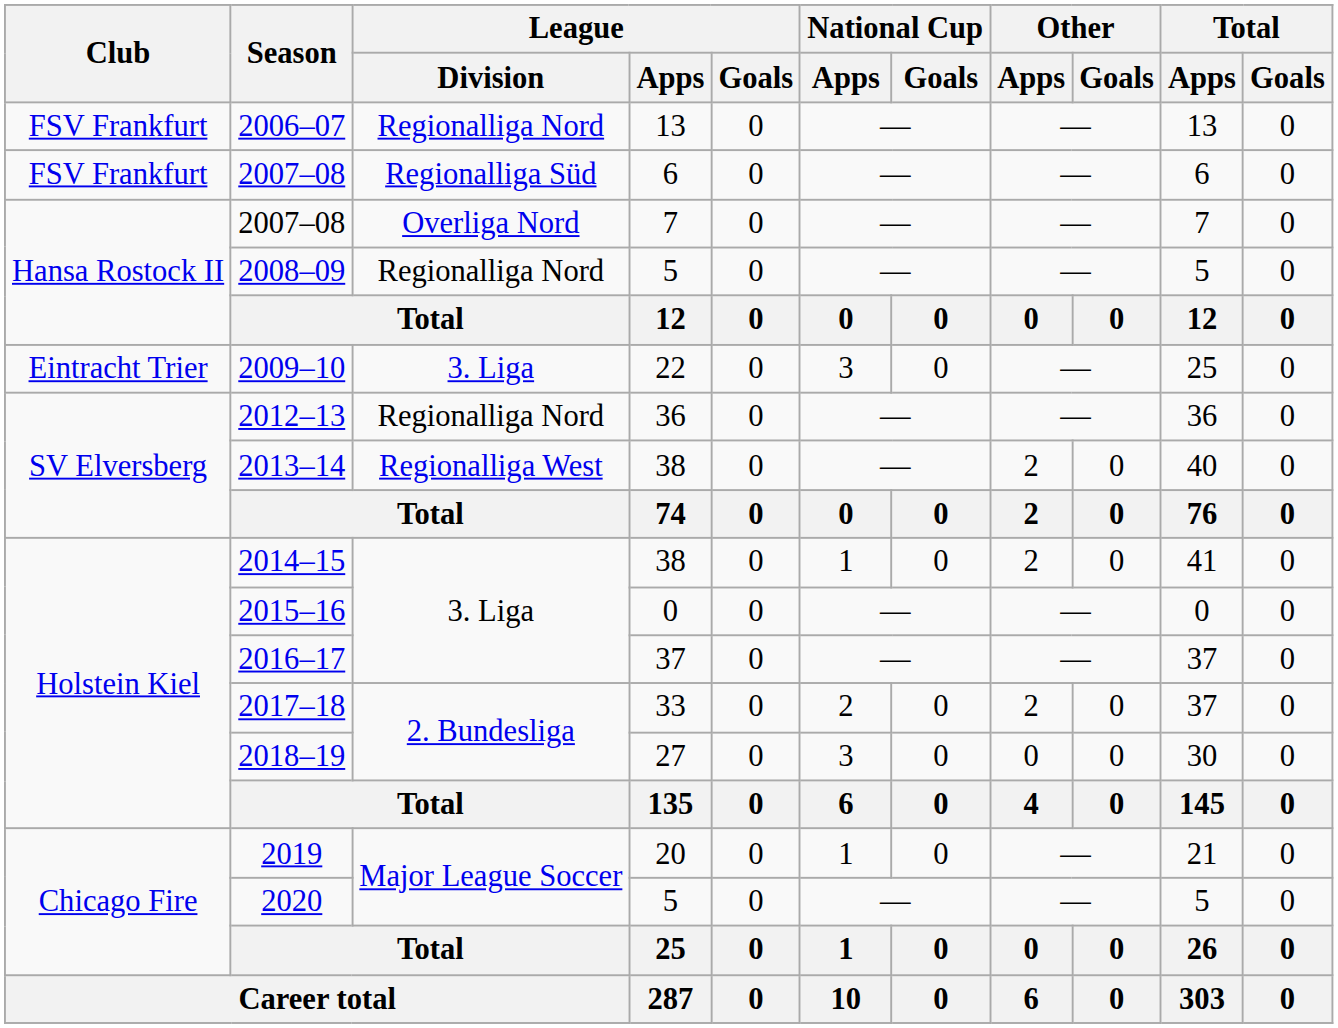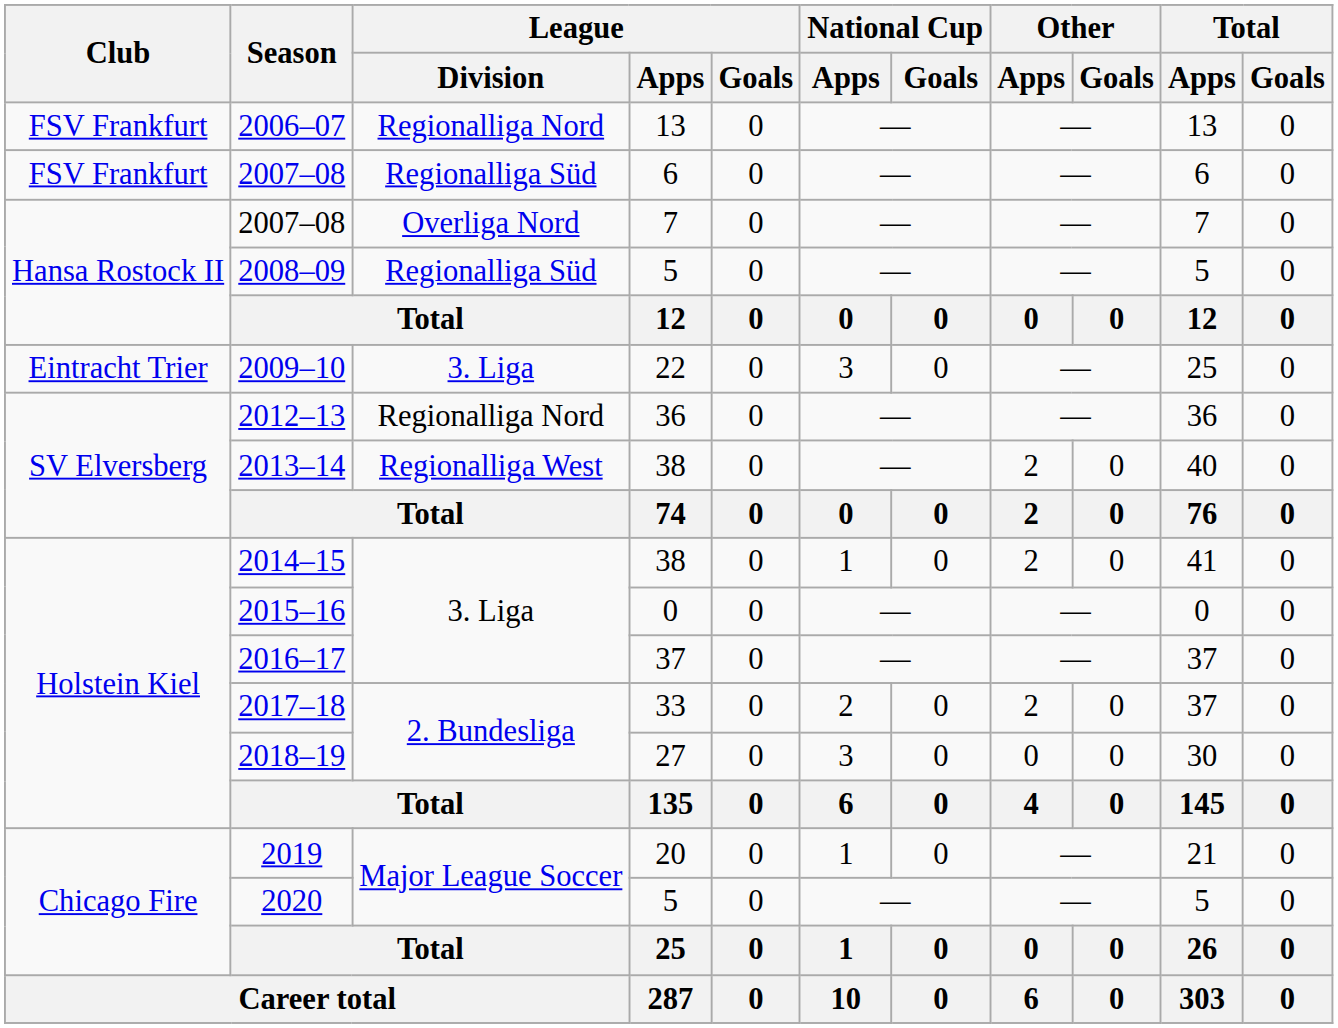 <table class="wikitable" style="text-align:center">
 <tr>
 <th rowspan="2">Club</th>
 <th rowspan="2">Season</th>
 <th colspan="3">League</th>
 <th colspan="2">National Cup</th>
 <th colspan="2">Other</th>
 <th colspan="2">Total</th>
 </tr>
 <tr>
 <th>Division</th>
 <th>Apps</th>
 <th>Goals</th>
 <th>Apps</th>
 <th>Goals</th>
 <th>Apps</th>
 <th>Goals</th>
 <th>Apps</th>
 <th>Goals</th>
 </tr>
 <tr>
 <td><a href='#'>FSV Frankfurt</a></td>
 <td><a href='#'>2006–07</a></td>
 <td><a href='#'>Regionalliga Nord</a></td>
 <td>13</td>
 <td>0</td>
 <td colspan="2">—</td>
 <td colspan="2">—</td>
 <td>13</td>
 <td>0</td>
 </tr>
 <tr>
 <td><a href='#'>FSV Frankfurt</a></td>
 <td><a href='#'>2007–08</a></td>
 <td><a href='#'>Regionalliga Süd</a></td>
 <td>6</td>
 <td>0</td>
 <td colspan="2">—</td>
 <td colspan="2">—</td>
 <td>6</td>
 <td>0</td>
 </tr>
 <tr>
 <td rowspan="3"><a href='#'>Hansa Rostock II</a></td>
 <td>2007–08</td>
 <td><a href='#'>Overliga Nord</a></td>
 <td>7</td>
 <td>0</td>
 <td colspan="2">—</td>
 <td colspan="2">—</td>
 <td>7</td>
 <td>0</td>
 </tr>
 <tr>
 <td><a href='#'>2008–09</a></td>
-<td>Regionalliga Nord</td>
+<td><a href='#'>Regionalliga Süd</a></td>
 <td>5</td>
 <td>0</td>
 <td colspan="2">—</td>
 <td colspan="2">—</td>
 <td>5</td>
 <td>0</td>
 </tr>
 <tr>
 <th colspan="2">Total</th>
 <th>12</th>
 <th>0</th>
 <th>0</th>
 <th>0</th>
 <th>0</th>
 <th>0</th>
 <th>12</th>
 <th>0</th>
 </tr>
 <tr>
 <td><a href='#'>Eintracht Trier</a></td>
 <td><a href='#'>2009–10</a></td>
 <td><a href='#'>3. Liga</a></td>
 <td>22</td>
 <td>0</td>
 <td>3</td>
 <td>0</td>
 <td colspan="2">—</td>
 <td>25</td>
 <td>0</td>
 </tr>
 <tr>
 <td rowspan="3"><a href='#'>SV Elversberg</a></td>
 <td><a href='#'>2012–13</a></td>
 <td>Regionalliga Nord</td>
 <td>36</td>
 <td>0</td>
 <td colspan="2">—</td>
 <td colspan="2">—</td>
 <td>36</td>
 <td>0</td>
 </tr>
 <tr>
 <td><a href='#'>2013–14</a></td>
 <td><a href='#'>Regionalliga West</a></td>
 <td>38</td>
 <td>0</td>
 <td colspan="2">—</td>
 <td>2</td>
 <td>0</td>
 <td>40</td>
 <td>0</td>
 </tr>
 <tr>
 <th colspan="2">Total</th>
 <th>74</th>
 <th>0</th>
 <th>0</th>
 <th>0</th>
 <th>2</th>
 <th>0</th>
 <th>76</th>
 <th>0</th>
 </tr>
 <tr>
 <td rowspan="6"><a href='#'>Holstein Kiel</a></td>
 <td><a href='#'>2014–15</a></td>
 <td rowspan="3">3. Liga</td>
 <td>38</td>
 <td>0</td>
 <td>1</td>
 <td>0</td>
 <td>2</td>
 <td>0</td>
 <td>41</td>
 <td>0</td>
 </tr>
 <tr>
 <td><a href='#'>2015–16</a></td>
 <td>0</td>
 <td>0</td>
 <td colspan="2">—</td>
 <td colspan="2">—</td>
 <td>0</td>
 <td>0</td>
 </tr>
 <tr>
 <td><a href='#'>2016–17</a></td>
 <td>37</td>
 <td>0</td>
 <td colspan="2">—</td>
 <td colspan="2">—</td>
 <td>37</td>
 <td>0</td>
 </tr>
 <tr>
 <td><a href='#'>2017–18</a></td>
 <td rowspan="2"><a href='#'>2. Bundesliga</a></td>
 <td>33</td>
 <td>0</td>
 <td>2</td>
 <td>0</td>
 <td>2</td>
 <td>0</td>
 <td>37</td>
 <td>0</td>
 </tr>
 <tr>
 <td><a href='#'>2018–19</a></td>
 <td>27</td>
 <td>0</td>
 <td>3</td>
 <td>0</td>
 <td>0</td>
 <td>0</td>
 <td>30</td>
 <td>0</td>
 </tr>
 <tr>
 <th colspan="2">Total</th>
 <th>135</th>
 <th>0</th>
 <th>6</th>
 <th>0</th>
 <th>4</th>
 <th>0</th>
 <th>145</th>
 <th>0</th>
 </tr>
 <tr>
 <td rowspan="3"><a href='#'>Chicago Fire</a></td>
 <td><a href='#'>2019</a></td>
 <td rowspan="2"><a href='#'>Major League Soccer</a></td>
 <td>20</td>
 <td>0</td>
 <td>1</td>
 <td>0</td>
 <td colspan="2">—</td>
 <td>21</td>
 <td>0</td>
 </tr>
 <tr>
 <td><a href='#'>2020</a></td>
 <td>5</td>
 <td>0</td>
 <td colspan="2">—</td>
 <td colspan="2">—</td>
 <td>5</td>
 <td>0</td>
 </tr>
 <tr>
 <th colspan="2">Total</th>
 <th>25</th>
 <th>0</th>
 <th>1</th>
 <th>0</th>
 <th>0</th>
 <th>0</th>
 <th>26</th>
 <th>0</th>
 </tr>
 <tr>
 <th colspan="3">Career total</th>
 <th>287</th>
 <th>0</th>
 <th>10</th>
 <th>0</th>
 <th>6</th>
 <th>0</th>
 <th>303</th>
 <th>0</th>
 </tr>
 </table>
